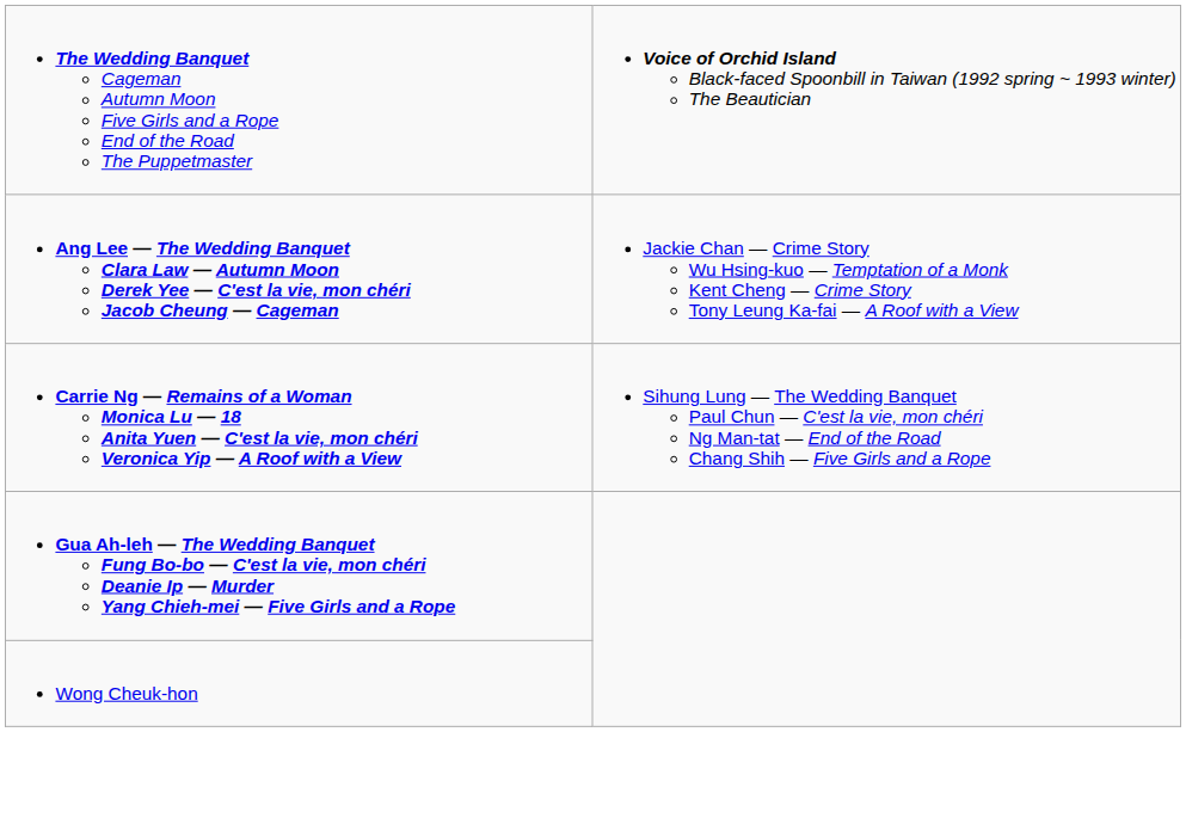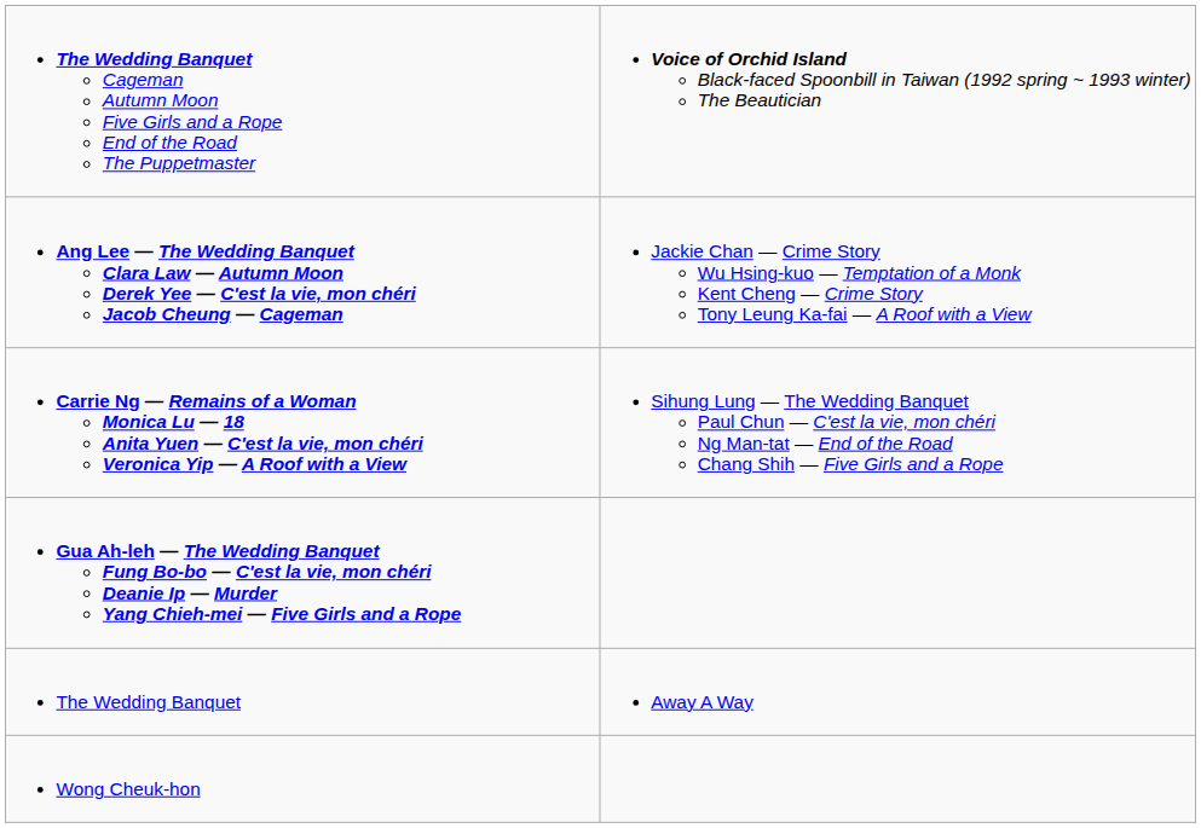 <table class=wikitable>
 <tr>
 <td valign="top" width="50%"><br><ul><li><strong><em><a href='#'>The Wedding Banquet</a></em></strong><ul><li><em><a href='#'>Cageman</a></em></li><li><em><a href='#'>Autumn Moon</a></em></li><li><em><a href='#'>Five Girls and a Rope</a></em></li><li><em><a href='#'>End of the Road</a></em></li><li><em><a href='#'>The Puppetmaster</a></em></li></ul></li></ul></td>
 <td valign="top" width="50%"><br><ul><li><strong><em>Voice of Orchid Island</em></strong><ul><li><em>Black-faced Spoonbill in Taiwan (1992 spring ~ 1993 winter)</em></li><li><em>The Beautician</em></li></ul></li></ul></td>
 </tr>
 <tr>
 <td valign="top" width="50%"><br><ul><li><strong><a href='#'>Ang Lee</a> — <em><a href='#'>The Wedding Banquet</a><strong><em><ul><li><a href='#'>Clara Law</a>  — </em><a href='#'>Autumn Moon</a><em></li><li><a href='#'>Derek Yee</a> — </em><a href='#'>C'est la vie, mon chéri</a><em></li><li><a href='#'>Jacob Cheung</a> — </em><a href='#'>Cageman</a><em></li></ul></li></ul></td>
 <td valign="top" width="50%"><br><ul><li></strong><a href='#'>Jackie Chan</a> — </em><a href='#'>Crime Story</a></em></strong><ul><li><a href='#'>Wu Hsing-kuo</a> — <em><a href='#'>Temptation of a Monk</a></em></li><li><a href='#'>Kent Cheng</a> — <em><a href='#'>Crime Story</a></em></li><li><a href='#'>Tony Leung Ka-fai</a> — <em><a href='#'>A Roof with a View</a></em></li></ul></li></ul></td>
 </tr>
 <tr>
 <td valign="top" width="50%"><br><ul><li><strong><a href='#'>Carrie Ng</a> — <em><a href='#'>Remains of a Woman</a><strong><em><ul><li><a href='#'>Monica Lu</a> — </em><a href='#'>18</a><em></li><li><a href='#'>Anita Yuen</a> — </em><a href='#'>C'est la vie, mon chéri</a><em></li><li><a href='#'>Veronica Yip</a> — </em><a href='#'>A Roof with a View</a><em></li></ul></li></ul></td>
 <td valign="top" width="50%"><br><ul><li></strong><a href='#'>Sihung Lung</a> — </em><a href='#'>The Wedding Banquet</a></em></strong><ul><li><a href='#'>Paul Chun</a> — <em><a href='#'>C'est la vie, mon chéri</a></em></li><li><a href='#'>Ng Man-tat</a> — <em><a href='#'>End of the Road</a></em></li><li><a href='#'>Chang Shih</a> — <em><a href='#'>Five Girls and a Rope</a></em></li></ul></li></ul></td>
 </tr>
 <tr>
 <td valign="top" width="50%"><br><ul><li><strong><a href='#'>Gua Ah-leh</a> — <em><a href='#'>The Wedding Banquet</a><strong><em><ul><li><a href='#'>Fung Bo-bo</a> — </em><a href='#'>C'est la vie, mon chéri</a><em></li><li><a href='#'>Deanie Ip</a> — </em><a href='#'>Murder</a><em></li><li><a href='#'>Yang Chieh-mei</a> — </em><a href='#'>Five Girls and a Rope</a><em></li></ul></li></ul></td>
 </tr>
 <tr>
+<td valign="top" width="50%"><br><ul><li></em></strong><a href='#'>The Wedding Banquet</a><strong><em></li></ul></td>
+<td valign="top" width="50%"><br><ul><li></em></strong><a href='#'>Away A Way</a><strong><em></li></ul></td>
+</tr>
+<tr>
 <td valign="top" width="50%"><br><ul><li></strong><a href='#'>Wong Cheuk-hon</a><strong></li></ul></td>
 </tr>
 </table>
